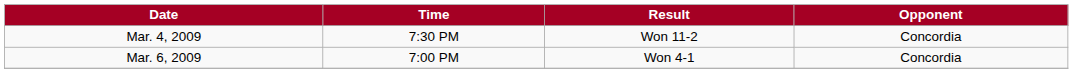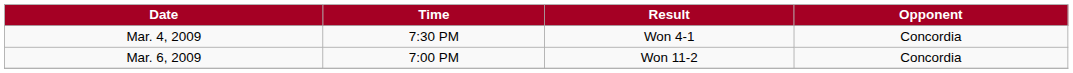 <table class="wikitable" width="80%">
 <tr align="center"  style="background:#A50024;color:white;">
 <td><strong>Date</strong></td>
 <td><strong>Time</strong></td>
 <td><strong>Result</strong></td>
 <td><strong>Opponent</strong></td>
 </tr>
 <tr align="center" bgcolor="">
 <td>Mar. 4, 2009</td>
 <td>7:30 PM</td>
-<td>Won 11-2</td>
+<td>Won 4-1</td>
 <td>Concordia</td>
 </tr>
 <tr align="center" bgcolor="">
 <td>Mar. 6, 2009</td>
 <td>7:00 PM</td>
-<td>Won 4-1</td>
+<td>Won 11-2</td>
 <td>Concordia</td>
 </tr>
 <tr align="center" bgcolor="">
 </tr>
 </table>
